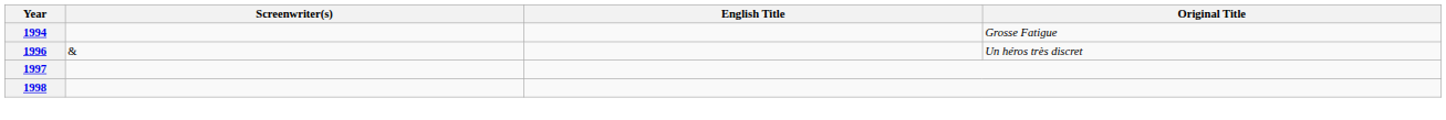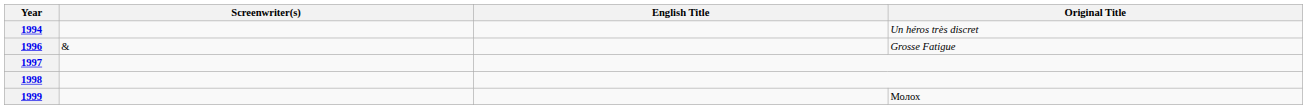 <table class="wikitable unsortable">
 <tr>
 <th scope="col" style="width:1%;">Year</th>
 <th scope="col" style="width:10%;">Screenwriter(s)</th>
 <th scope="col" style="width:10%;">English Title</th>
 <th scope="col" style="width:10%;" class="unsortable">Original Title</th>
 </tr>
 <tr>
 <th style="text-align:center;"><a href='#'>1994</a></th>
 <td></td>
 <td colspan="1"></td>
-<td><em>Grosse Fatigue</em></td>
+<td><em>Un héros très discret</em></td>
 </tr>
 <tr>
 <th style="text-align:center;"><a href='#'>1996</a></th>
 <td> & </td>
 <td></td>
-<td><em>Un héros très discret</em></td>
+<td><em>Grosse Fatigue</em></td>
 </tr>
 <tr>
 <th style="text-align:center;"><a href='#'>1997</a></th>
 <td></td>
 <td colspan="2"></td>
 </tr>
 <tr>
 <th style="text-align:center;"><a href='#'>1998</a></th>
 <td></td>
 <td colspan="2"></td>
 </tr>
+<tr>
+<th style="text-align:center;"><a href='#'>1999</a></th>
+<td></td>
+<td></td>
+<td>Молох</td>
+</tr>
 </table>
